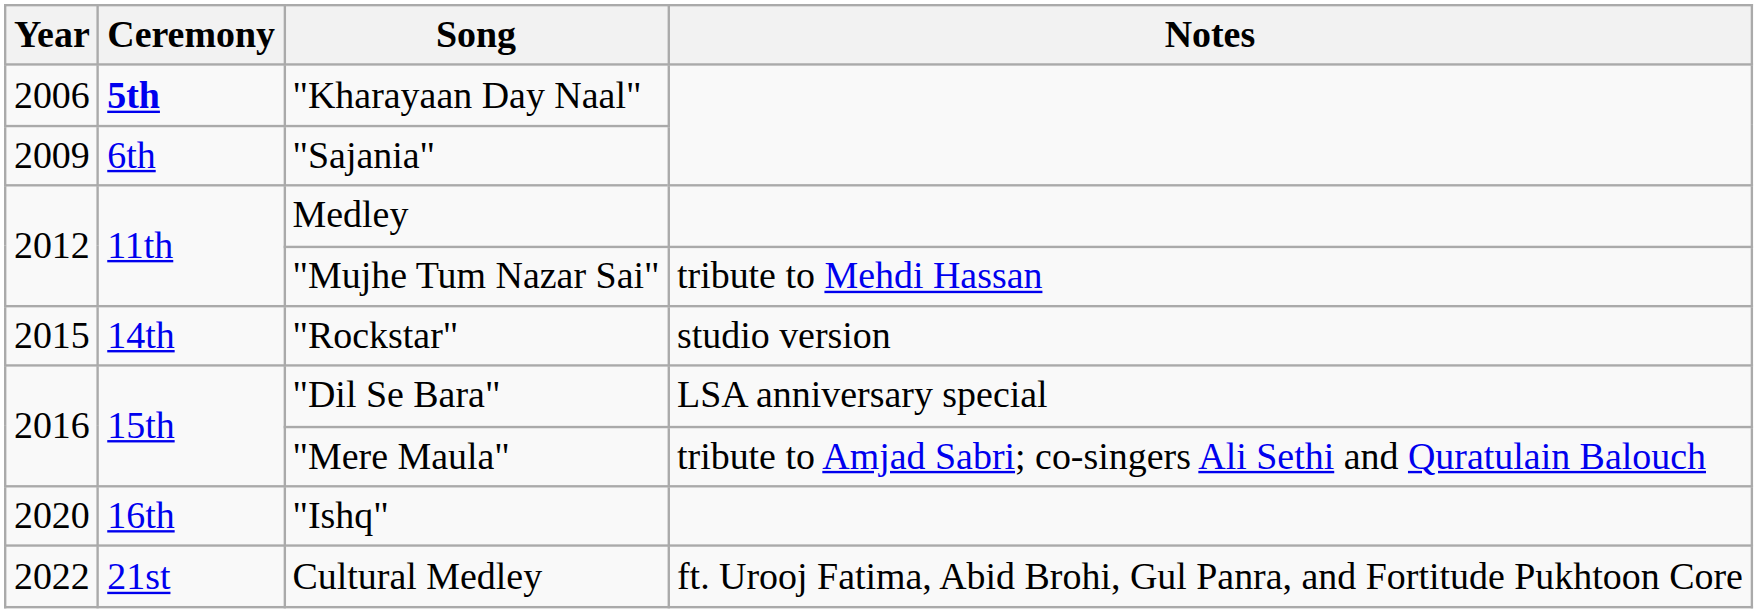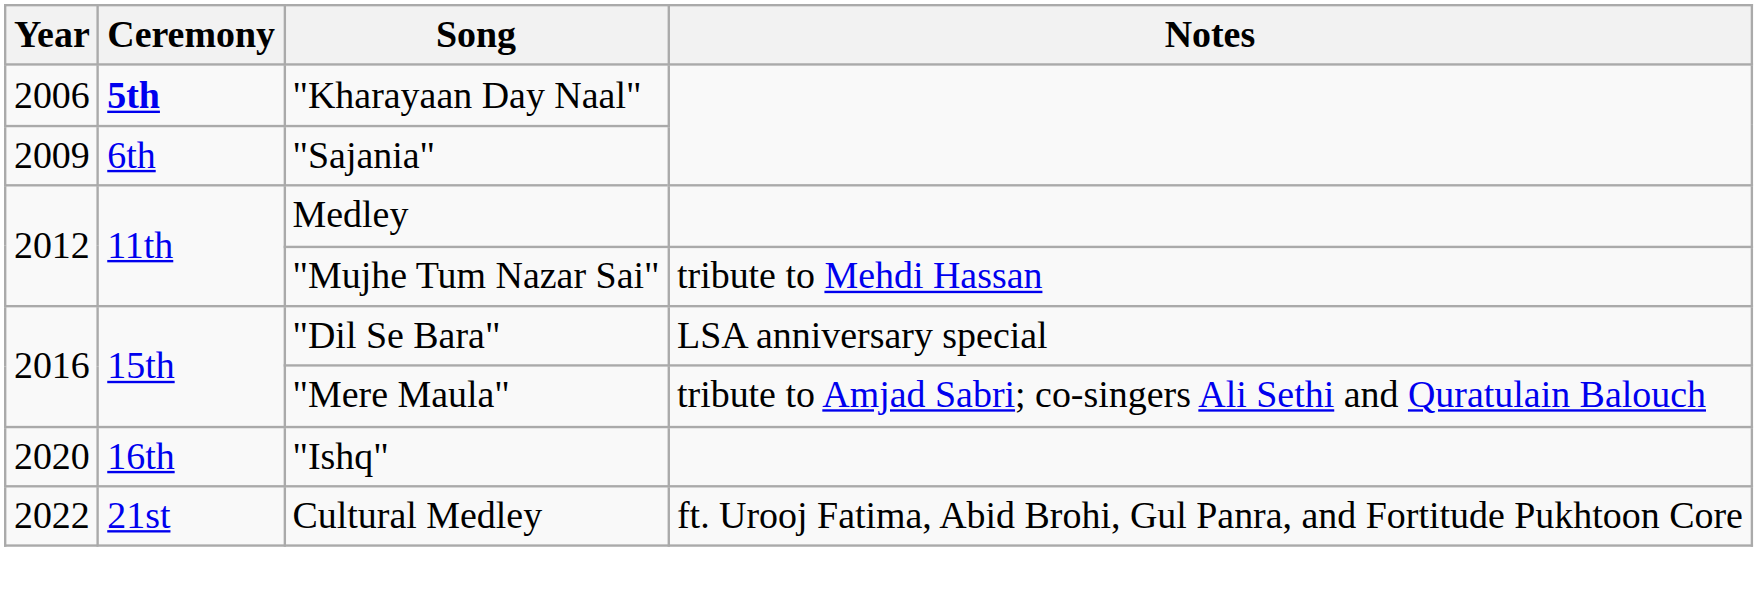 <table class="wikitable">
 <tr>
 <th>Year</th>
 <th>Ceremony</th>
 <th>Song</th>
 <th>Notes</th>
 </tr>
 <tr>
 <td>2006</td>
 <td><strong><a href='#'>5th</a></strong></td>
 <td>"Kharayaan Day Naal"</td>
 <td rowspan=2></td>
 </tr>
 <tr>
 <td>2009</td>
 <td><a href='#'>6th</a></td>
 <td>"Sajania"</td>
 </tr>
 <tr>
 <td rowspan=2>2012</td>
 <td rowspan=2><a href='#'>11th</a></td>
 <td>Medley</td>
 <td></td>
 </tr>
 <tr>
 <td>"Mujhe Tum Nazar Sai"</td>
 <td>tribute to <a href='#'>Mehdi Hassan</a></td>
 </tr>
 <tr>
-<td>2015</td>
-<td><a href='#'>14th</a></td>
-<td>"Rockstar"</td>
-<td>studio version</td>
-</tr>
-<tr>
 <td rowspan=2>2016</td>
 <td rowspan=2><a href='#'>15th</a></td>
 <td>"Dil Se Bara"</td>
 <td>LSA anniversary special</td>
 </tr>
 <tr>
 <td>"Mere Maula"</td>
 <td>tribute to <a href='#'>Amjad Sabri</a>; co-singers <a href='#'>Ali Sethi</a> and <a href='#'>Quratulain Balouch</a></td>
 </tr>
 <tr>
 <td>2020</td>
 <td><a href='#'>16th</a></td>
 <td>"Ishq"</td>
 <td></td>
 </tr>
 <tr>
 <td>2022</td>
 <td><a href='#'>21st</a></td>
 <td>Cultural Medley</td>
 <td>ft. Urooj Fatima, Abid Brohi, Gul Panra, and Fortitude Pukhtoon Core</td>
 </tr>
 </table>
